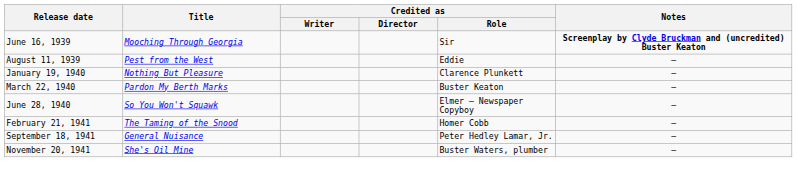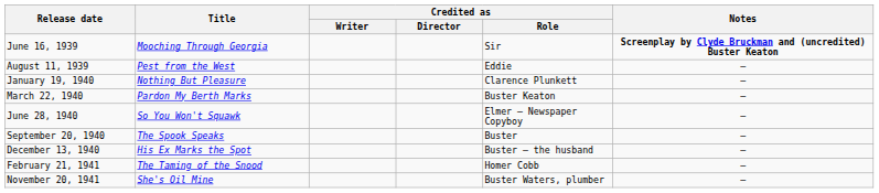 <table class=wikitable style="text-align:center">
 <tr>
 <th style="width:15%;" rowspan="2">Release date</th>
 <th style="width:20%;" rowspan="2">Title</th>
 <th colspan=3>Credited as</th>
 <th rowspan=2>Notes</th>
 </tr>
 <tr>
 <th style="width:10%;">Writer</th>
 <th style="width:10%;">Director</th>
 <th style="width:15%;">Role</th>
 </tr>
 <tr>
 <td align=left>June 16, 1939</td>
 <td align=left><em><a href='#'>Mooching Through Georgia</a></em></td>
 <td></td>
 <td></td>
 <td align=left>Sir</td>
 <td><strong>Screenplay by <a href='#'>Clyde Bruckman</a> and (uncredited) Buster Keaton</strong></td>
 </tr>
 <tr>
 <td align=left>August 11, 1939</td>
 <td align=left><em><a href='#'>Pest from the West</a></em></td>
 <td></td>
 <td></td>
 <td align=left>Eddie</td>
 <td>—</td>
 </tr>
 <tr>
 <td align=left>January 19, 1940</td>
 <td align=left><em><a href='#'>Nothing But Pleasure</a></em></td>
 <td></td>
 <td></td>
 <td align=left>Clarence Plunkett</td>
 <td>—</td>
 </tr>
 <tr>
 <td align=left>March 22, 1940</td>
 <td align=left><em><a href='#'>Pardon My Berth Marks</a></em></td>
 <td></td>
 <td></td>
 <td align=left>Buster Keaton</td>
 <td>—</td>
 </tr>
 <tr>
 <td align=left>June 28, 1940</td>
 <td align=left><em><a href='#'>So You Won't Squawk</a></em></td>
 <td></td>
 <td></td>
 <td align=left>Elmer – Newspaper Copyboy</td>
 <td>—</td>
 </tr>
 <tr>
+<td align=left>September 20, 1940</td>
+<td align=left><em><a href='#'>The Spook Speaks</a></em></td>
+<td></td>
+<td></td>
+<td align=left>Buster</td>
+<td>—</td>
+</tr>
+<tr>
+<td align=left>December 13, 1940</td>
+<td align=left><em><a href='#'>His Ex Marks the Spot</a></em></td>
+<td></td>
+<td></td>
+<td align=left>Buster – the husband</td>
+<td>—</td>
+</tr>
+<tr>
 <td align=left>February 21, 1941</td>
 <td align=left><em><a href='#'>The Taming of the Snood</a></em></td>
 <td></td>
 <td></td>
 <td align=left>Homer Cobb</td>
-<td>—</td>
-</tr>
-<tr>
-<td align=left>September 18, 1941</td>
-<td align=left><em><a href='#'>General Nuisance</a></em></td>
-<td></td>
-<td></td>
-<td align=left>Peter Hedley Lamar, Jr.</td>
 <td>—</td>
 </tr>
 <tr>
 <td align=left>November 20, 1941</td>
 <td align=left><em><a href='#'>She's Oil Mine</a></em></td>
 <td></td>
 <td></td>
 <td align=left>Buster Waters, plumber</td>
 <td>—</td>
 </tr>
 </table>
